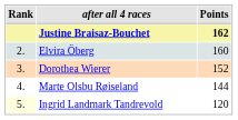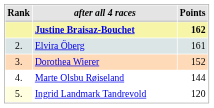 <table cellspacing="1" cellpadding="3" style="border:1px solid #aaa; font-size:86%;">
 <tr style="background:#e4e4e4;">
 <th style="border-bottom:1px solid #aaa; width:10px;">Rank</th>
 <th style="border-bottom:1px solid #aaa; width:200px; white-space:nowrap;"><em>after all 4 races</em></th>
 <th style="border-bottom:1px solid #aaa; width:20px;">Points</th>
 </tr>
 <tr style="background:#f7f6a8;">
 <td style="text-align:center"></td>
 <td> <strong><a href='#'>Justine Braisaz-Bouchet</a></strong></td>
 <td style="text-align:right"><strong>162</strong></td>
 </tr>
 <tr style="background:#dce5e5;">
 <td style="text-align:center">2.</td>
 <td> <a href='#'>Elvira Öberg</a></td>
-<td style="text-align:right">160</td>
+<td style="text-align:right">161</td>
 </tr>
 <tr style="background:#ffdab9;">
 <td style="text-align:center">3.</td>
 <td> <a href='#'>Dorothea Wierer</a></td>
 <td style="text-align:right">152</td>
 </tr>
 <tr>
 <td style="text-align:center">4.</td>
 <td> <a href='#'>Marte Olsbu Røiseland</a></td>
 <td style="text-align:right">144</td>
 </tr>
 <tr>
 <td style="background: lightyellow; text-align:center">5.</td>
 <td> <a href='#'>Ingrid Landmark Tandrevold</a></td>
 <td style="text-align:right">120</td>
 </tr>
 </table>
